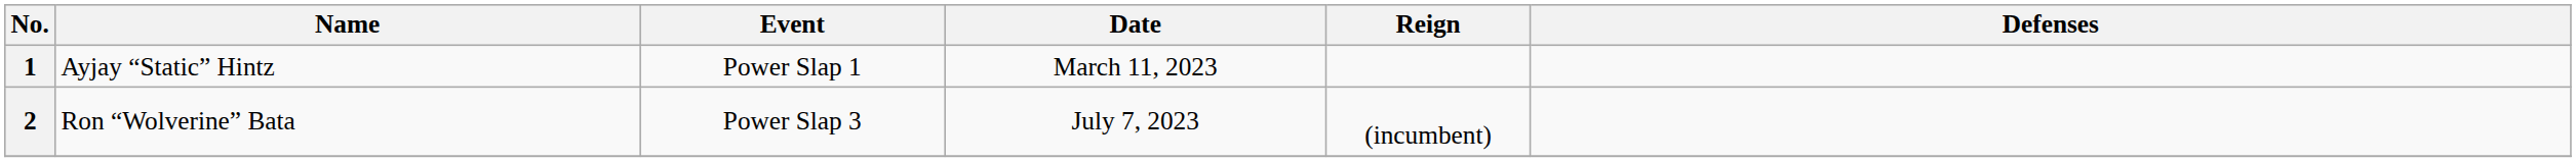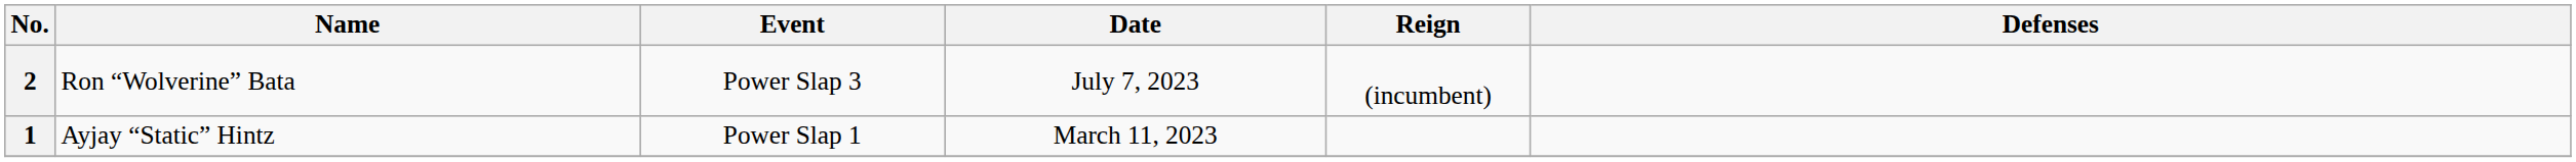 <table class="wikitable" width=100%>
 <tr>
 <th width=1%>No.</th>
 <th width=23%>Name</th>
 <th width=12%>Event</th>
 <th width=15%>Date</th>
 <th width=8%>Reign</th>
 <th width=45%>Defenses</th>
 </tr>
 <tr>
+<th>2</th>
+<td align=left> Ron “Wolverine” Bata</td>
+<td align=center>Power Slap 3<br></td>
+<td align=center>July 7, 2023</td>
+<td align=center> <br>(incumbent)<br></td>
+<td align=center><br> </td>
+</tr>
+<tr>
 <th>1</th>
 <td align=left> Ayjay “Static” Hintz <br></td>
 <td align=center>Power Slap 1<br></td>
 <td align=center>March 11, 2023</td>
 <td align=center></td>
 <td align=center></td>
 </tr>
 <tr>
-<th>2</th>
-<td align=left> Ron “Wolverine” Bata</td>
-<td align=center>Power Slap 3<br></td>
-<td align=center>July 7, 2023</td>
-<td align=center> <br>(incumbent)<br></td>
-<td align=center><br> </td>
-</tr>
-<tr>
 </tr>
 </table>
